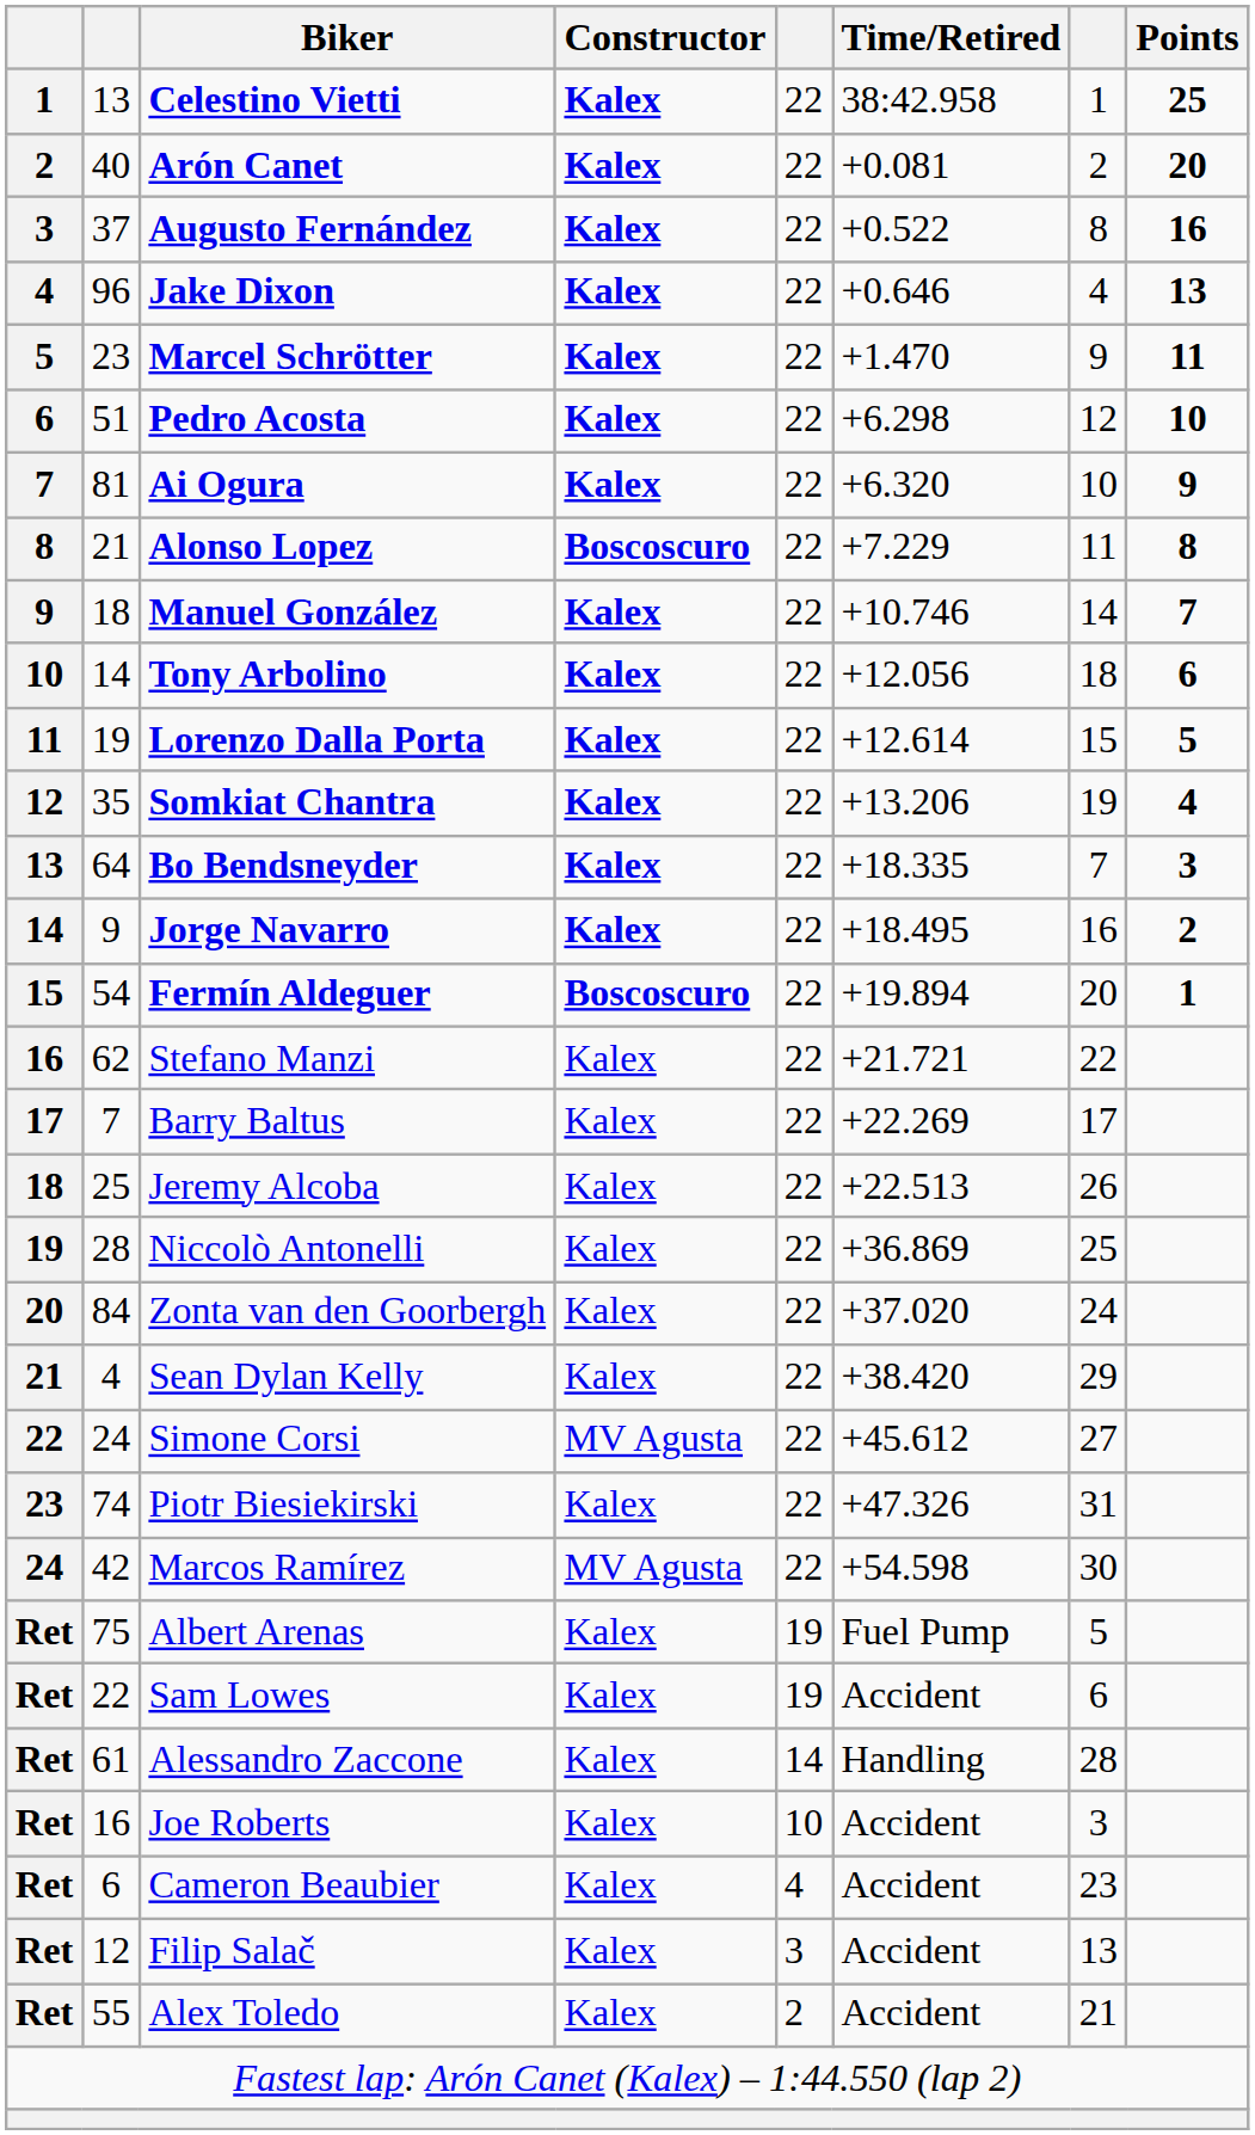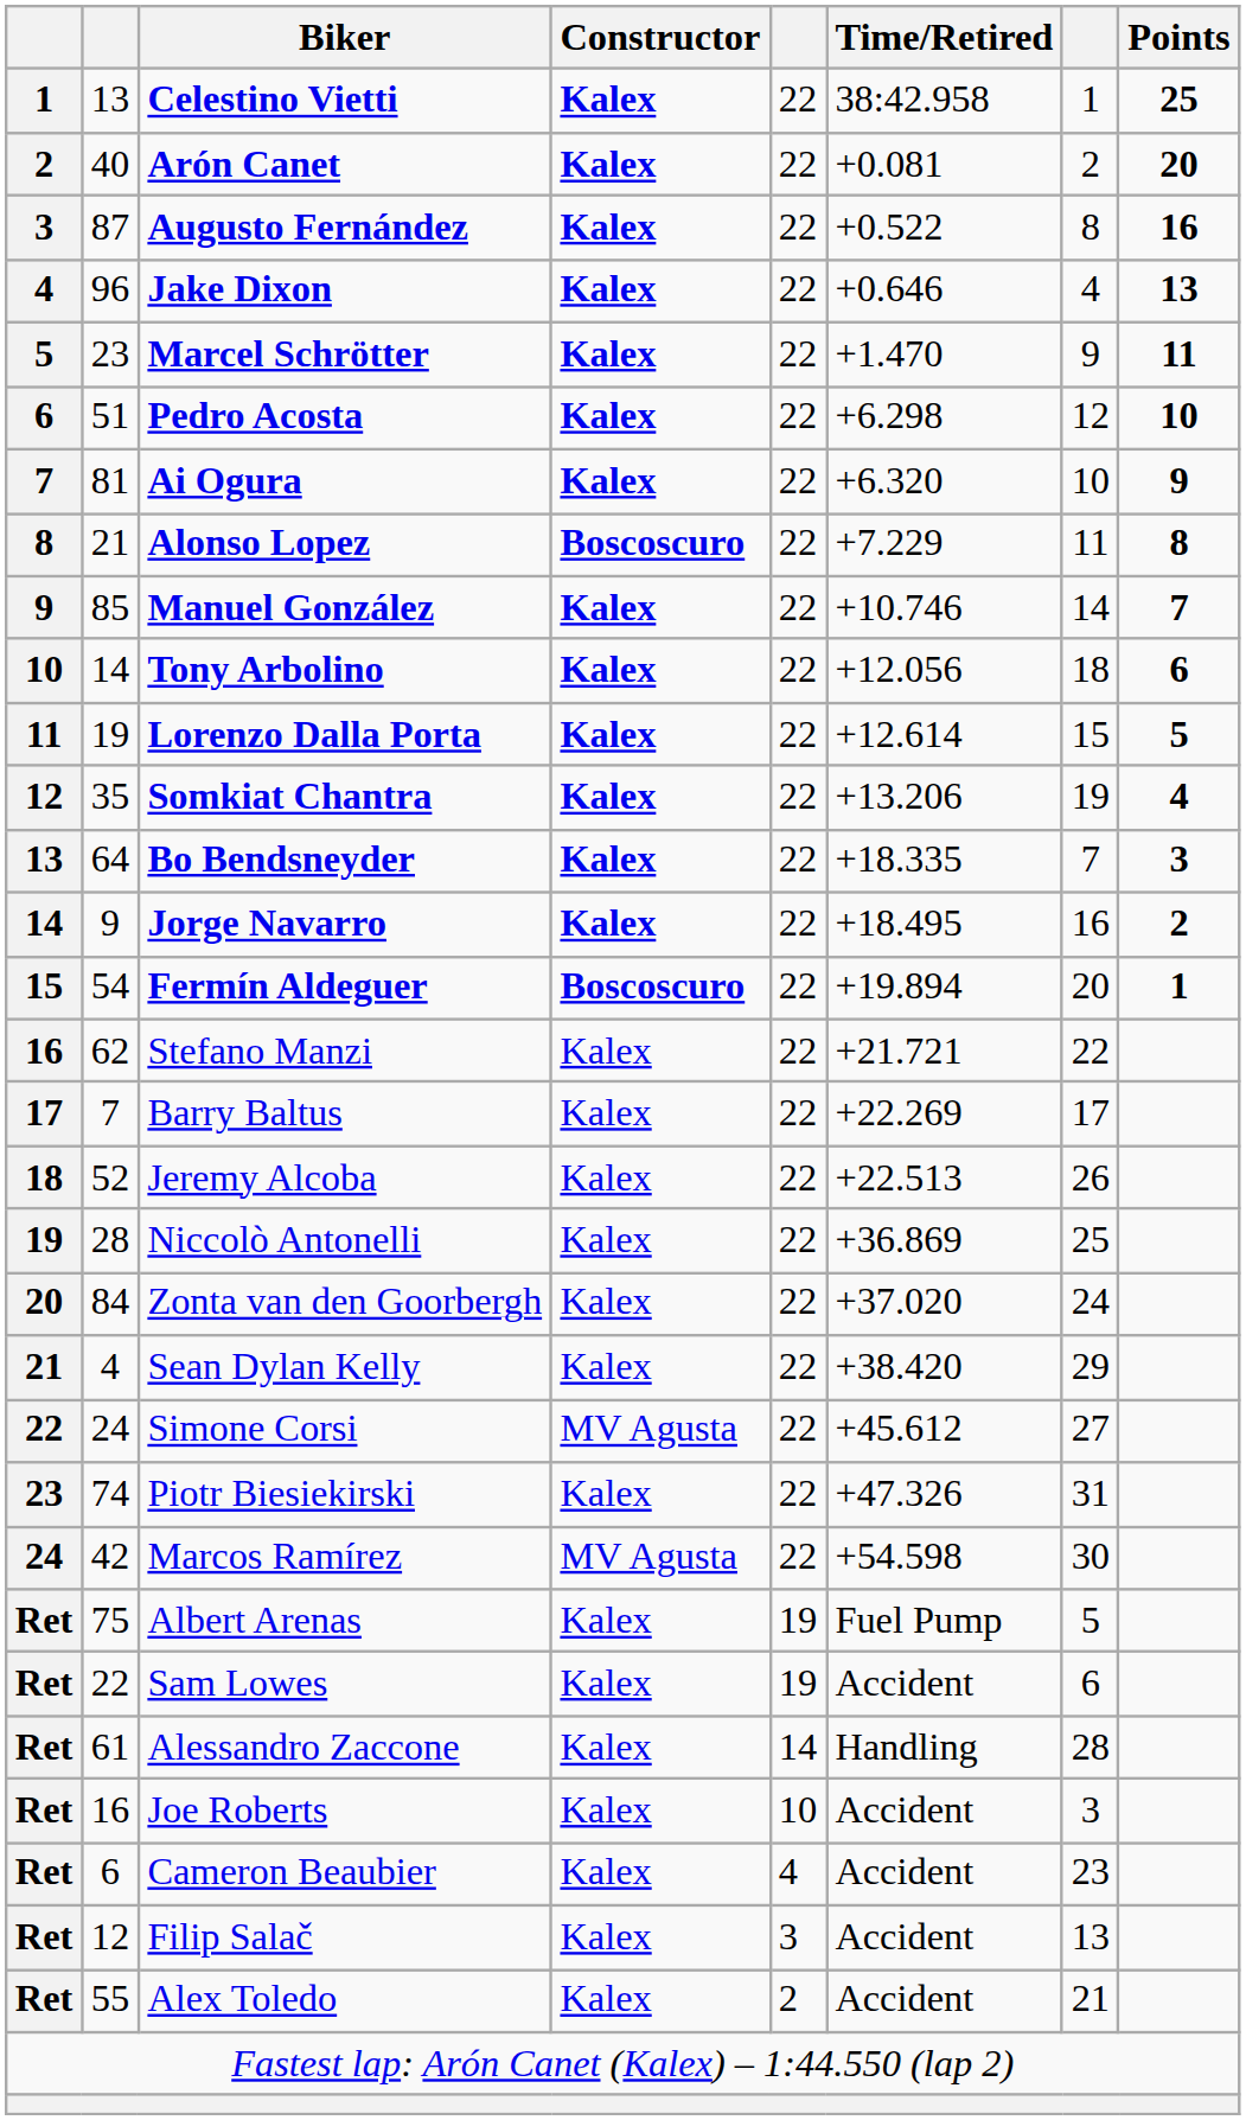 <table class="wikitable sortable" style="font-size: 85%;">
 <tr>
 <th scope="col"></th>
 <th scope="col"></th>
 <th scope="col">Biker</th>
 <th scope="col">Constructor</th>
 <th scope="col" class="unsortable"></th>
 <th scope="col" class="unsortable">Time/Retired</th>
 <th scope="col"></th>
 <th scope="col">Points</th>
 </tr>
 <tr>
 <th scope="row">1</th>
 <td align="center">13</td>
 <td> <strong><a href='#'>Celestino Vietti</a></strong></td>
 <td><strong><a href='#'>Kalex</a></strong></td>
 <td>22</td>
 <td>38:42.958</td>
 <td align="center">1</td>
 <td align="center"><strong>25</strong></td>
 </tr>
 <tr>
 <th scope="row">2</th>
 <td align="center">40</td>
 <td> <strong><a href='#'>Arón Canet</a></strong></td>
 <td><strong><a href='#'>Kalex</a></strong></td>
 <td>22</td>
 <td>+0.081</td>
 <td align="center">2</td>
 <td align="center"><strong>20</strong></td>
 </tr>
 <tr>
 <th scope="row">3</th>
-<td align="center">37</td>
+<td align="center">87</td>
 <td> <strong><a href='#'>Augusto Fernández</a></strong></td>
 <td><strong><a href='#'>Kalex</a></strong></td>
 <td>22</td>
 <td>+0.522</td>
 <td align="center">8</td>
 <td align="center"><strong>16</strong></td>
 </tr>
 <tr>
 <th scope="row">4</th>
 <td align="center">96</td>
 <td> <strong><a href='#'>Jake Dixon</a></strong></td>
 <td><strong><a href='#'>Kalex</a></strong></td>
 <td>22</td>
 <td>+0.646</td>
 <td align="center">4</td>
 <td align="center"><strong>13</strong></td>
 </tr>
 <tr>
 <th scope="row">5</th>
 <td align="center">23</td>
 <td> <strong><a href='#'>Marcel Schrötter</a></strong></td>
 <td><strong><a href='#'>Kalex</a></strong></td>
 <td>22</td>
 <td>+1.470</td>
 <td align="center">9</td>
 <td align="center"><strong>11</strong></td>
 </tr>
 <tr>
 <th scope="row">6</th>
 <td align="center">51</td>
 <td> <strong><a href='#'>Pedro Acosta</a></strong></td>
 <td><strong><a href='#'>Kalex</a></strong></td>
 <td>22</td>
 <td>+6.298</td>
 <td align="center">12</td>
 <td align="center"><strong>10</strong></td>
 </tr>
 <tr>
 <th scope="row">7</th>
 <td align="center">81</td>
 <td> <strong><a href='#'>Ai Ogura</a></strong></td>
 <td><strong><a href='#'>Kalex</a></strong></td>
 <td>22</td>
 <td>+6.320</td>
 <td align="center">10</td>
 <td align="center"><strong>9</strong></td>
 </tr>
 <tr>
 <th scope="row">8</th>
 <td align="center">21</td>
 <td> <strong><a href='#'>Alonso Lopez</a></strong></td>
 <td><strong><a href='#'>Boscoscuro</a></strong></td>
 <td>22</td>
 <td>+7.229</td>
 <td align="center">11</td>
 <td align="center"><strong>8</strong></td>
 </tr>
 <tr>
 <th scope="row">9</th>
-<td align="center">18</td>
+<td align="center">85</td>
 <td> <strong><a href='#'>Manuel González</a></strong></td>
 <td><strong><a href='#'>Kalex</a></strong></td>
 <td>22</td>
 <td>+10.746</td>
 <td align="center">14</td>
 <td align="center"><strong>7</strong></td>
 </tr>
 <tr>
 <th scope="row">10</th>
 <td align="center">14</td>
 <td> <strong><a href='#'>Tony Arbolino</a></strong></td>
 <td><strong><a href='#'>Kalex</a></strong></td>
 <td>22</td>
 <td>+12.056</td>
 <td align="center">18</td>
 <td align="center"><strong>6</strong></td>
 </tr>
 <tr>
 <th scope="row">11</th>
 <td align="center">19</td>
 <td> <strong><a href='#'>Lorenzo Dalla Porta</a></strong></td>
 <td><strong><a href='#'>Kalex</a></strong></td>
 <td>22</td>
 <td>+12.614</td>
 <td align="center">15</td>
 <td align="center"><strong>5</strong></td>
 </tr>
 <tr>
 <th scope="row">12</th>
 <td align="center">35</td>
 <td> <strong><a href='#'>Somkiat Chantra</a></strong></td>
 <td><strong><a href='#'>Kalex</a></strong></td>
 <td>22</td>
 <td>+13.206</td>
 <td align="center">19</td>
 <td align="center"><strong>4</strong></td>
 </tr>
 <tr>
 <th scope="row">13</th>
 <td align="center">64</td>
 <td> <strong><a href='#'>Bo Bendsneyder</a></strong></td>
 <td><strong><a href='#'>Kalex</a></strong></td>
 <td>22</td>
 <td>+18.335</td>
 <td align="center">7</td>
 <td align="center"><strong>3</strong></td>
 </tr>
 <tr>
 <th scope="row">14</th>
 <td align="center">9</td>
 <td> <strong><a href='#'>Jorge Navarro</a></strong></td>
 <td><strong><a href='#'>Kalex</a></strong></td>
 <td>22</td>
 <td>+18.495</td>
 <td align="center">16</td>
 <td align="center"><strong>2</strong></td>
 </tr>
 <tr>
 <th scope="row">15</th>
 <td align="center">54</td>
 <td> <strong><a href='#'>Fermín Aldeguer</a></strong></td>
 <td><strong><a href='#'>Boscoscuro</a></strong></td>
 <td>22</td>
 <td>+19.894</td>
 <td align="center">20</td>
 <td align="center"><strong>1</strong></td>
 </tr>
 <tr>
 <th scope="row">16</th>
 <td align="center">62</td>
 <td> <a href='#'>Stefano Manzi</a></td>
 <td><a href='#'>Kalex</a></td>
 <td>22</td>
 <td>+21.721</td>
 <td align="center">22</td>
 <td align="center"></td>
 </tr>
 <tr>
 <th scope="row">17</th>
 <td align="center">7</td>
 <td> <a href='#'>Barry Baltus</a></td>
 <td><a href='#'>Kalex</a></td>
 <td>22</td>
 <td>+22.269</td>
 <td align="center">17</td>
 <td></td>
 </tr>
 <tr>
 <th scope="row">18</th>
-<td align="center">25</td>
+<td align="center">52</td>
 <td> <a href='#'>Jeremy Alcoba</a></td>
 <td><a href='#'>Kalex</a></td>
 <td>22</td>
 <td>+22.513</td>
 <td align="center">26</td>
 <td></td>
 </tr>
 <tr>
 <th scope="row">19</th>
 <td align="center">28</td>
 <td> <a href='#'>Niccolò Antonelli</a></td>
 <td><a href='#'>Kalex</a></td>
 <td>22</td>
 <td>+36.869</td>
 <td align="center">25</td>
 <td></td>
 </tr>
 <tr>
 <th scope="row">20</th>
 <td align="center">84</td>
 <td> <a href='#'>Zonta van den Goorbergh</a></td>
 <td><a href='#'>Kalex</a></td>
 <td>22</td>
 <td>+37.020</td>
 <td align="center">24</td>
 <td></td>
 </tr>
 <tr>
 <th scope="row">21</th>
 <td align="center">4</td>
 <td> <a href='#'>Sean Dylan Kelly</a></td>
 <td><a href='#'>Kalex</a></td>
 <td>22</td>
 <td>+38.420</td>
 <td align="center">29</td>
 <td></td>
 </tr>
 <tr>
 <th scope="row">22</th>
 <td align="center">24</td>
 <td> <a href='#'>Simone Corsi</a></td>
 <td><a href='#'>MV Agusta</a></td>
 <td>22</td>
 <td>+45.612</td>
 <td align="center">27</td>
 <td></td>
 </tr>
 <tr>
 <th scope="row">23</th>
 <td align="center">74</td>
 <td> <a href='#'>Piotr Biesiekirski</a></td>
 <td><a href='#'>Kalex</a></td>
 <td>22</td>
 <td>+47.326</td>
 <td align="center">31</td>
 <td></td>
 </tr>
 <tr>
 <th scope="row">24</th>
 <td align="center">42</td>
 <td> <a href='#'>Marcos Ramírez</a></td>
 <td><a href='#'>MV Agusta</a></td>
 <td>22</td>
 <td>+54.598</td>
 <td align="center">30</td>
 <td></td>
 </tr>
 <tr>
 <th scope="row">Ret</th>
 <td align="center">75</td>
 <td> <a href='#'>Albert Arenas</a></td>
 <td><a href='#'>Kalex</a></td>
 <td>19</td>
 <td>Fuel Pump</td>
 <td align="center">5</td>
 <td align="center"></td>
 </tr>
 <tr>
 <th scope="row">Ret</th>
 <td align="center">22</td>
 <td> <a href='#'>Sam Lowes</a></td>
 <td><a href='#'>Kalex</a></td>
 <td>19</td>
 <td>Accident</td>
 <td align="center">6</td>
 </tr>
 <tr>
 <th scope="row">Ret</th>
 <td align="center">61</td>
 <td> <a href='#'>Alessandro Zaccone</a></td>
 <td><a href='#'>Kalex</a></td>
 <td>14</td>
 <td>Handling</td>
 <td align="center">28</td>
 <td></td>
 </tr>
 <tr>
 <th scope="row">Ret</th>
 <td align="center">16</td>
 <td> <a href='#'>Joe Roberts</a></td>
 <td><a href='#'>Kalex</a></td>
 <td>10</td>
 <td>Accident</td>
 <td align="center">3</td>
 <td align="center"></td>
 </tr>
 <tr>
 <th scope="row">Ret</th>
 <td align="center">6</td>
 <td> <a href='#'>Cameron Beaubier</a></td>
 <td><a href='#'>Kalex</a></td>
 <td>4</td>
 <td>Accident</td>
 <td align="center">23</td>
 <td align="center"></td>
 </tr>
 <tr>
 <th scope="row">Ret</th>
 <td align="center">12</td>
 <td> <a href='#'>Filip Salač</a></td>
 <td><a href='#'>Kalex</a></td>
 <td>3</td>
 <td>Accident</td>
 <td align="center">13</td>
 <td align="center"></td>
 </tr>
 <tr>
 <th scope="row">Ret</th>
 <td align="center">55</td>
 <td> <a href='#'>Alex Toledo</a></td>
 <td><a href='#'>Kalex</a></td>
 <td>2</td>
 <td>Accident</td>
 <td align="center">21</td>
 <td align="center"></td>
 </tr>
 <tr class="sortbottom">
 <td colspan="8" style="text-align:center"><em><a href='#'>Fastest lap</a>:  <a href='#'>Arón Canet</a> (<a href='#'>Kalex</a>) – 1:44.550 (lap 2)</em></td>
 </tr>
 <tr>
 <th colspan=8></th>
 </tr>
 </table>
